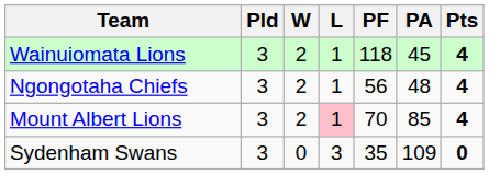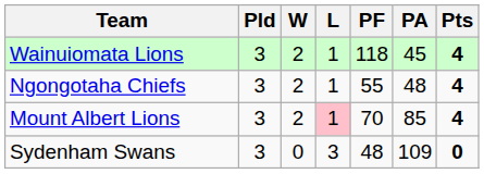 <table class="wikitable" style="text-align:center;">
 <tr>
 <th width=175>Team</th>
 <th width=20 abbr="Played">Pld</th>
 <th width=20 abbr="Won">W</th>
 <th width=20 abbr="Lost">L</th>
 <th width=20 abbr="Points for">PF</th>
 <th width=20 abbr="Points against">PA</th>
 <th width=20 abbr="Points">Pts</th>
 </tr>
 <tr style="background: #ccffcc;">
 <td style="text-align:left;"><a href='#'>Wainuiomata Lions</a></td>
 <td>3</td>
 <td>2</td>
 <td>1</td>
 <td>118</td>
 <td>45</td>
 <td><strong>4</strong></td>
 </tr>
 <tr>
 <td style="text-align:left;"><a href='#'>Ngongotaha Chiefs</a></td>
 <td>3</td>
 <td>2</td>
 <td>1</td>
-<td>56</td>
+<td>55</td>
 <td>48</td>
 <td><strong>4</strong></td>
 </tr>
 <tr>
 <td style="text-align:left;"><a href='#'>Mount Albert Lions</a></td>
 <td>3</td>
 <td>2</td>
 <td style="background: pink;">1</td>
 <td>70</td>
 <td>85</td>
 <td><strong>4</strong></td>
 </tr>
 <tr>
 <td style="text-align:left;">Sydenham Swans</td>
 <td>3</td>
 <td>0</td>
 <td>3</td>
-<td>35</td>
+<td>48</td>
 <td>109</td>
 <td><strong>0</strong></td>
 </tr>
 </table>
